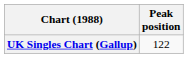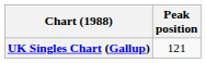 <table class="wikitable plainrowheaders" style="text-align:center">
 <tr>
 <th>Chart (1988)</th>
 <th>Peak<br>position</th>
 </tr>
 <tr>
 <th scope="row"><a href='#'>UK Singles Chart</a> (<a href='#'>Gallup</a>)</th>
-<td>122</td>
+<td>121</td>
 </tr>
 </table>
